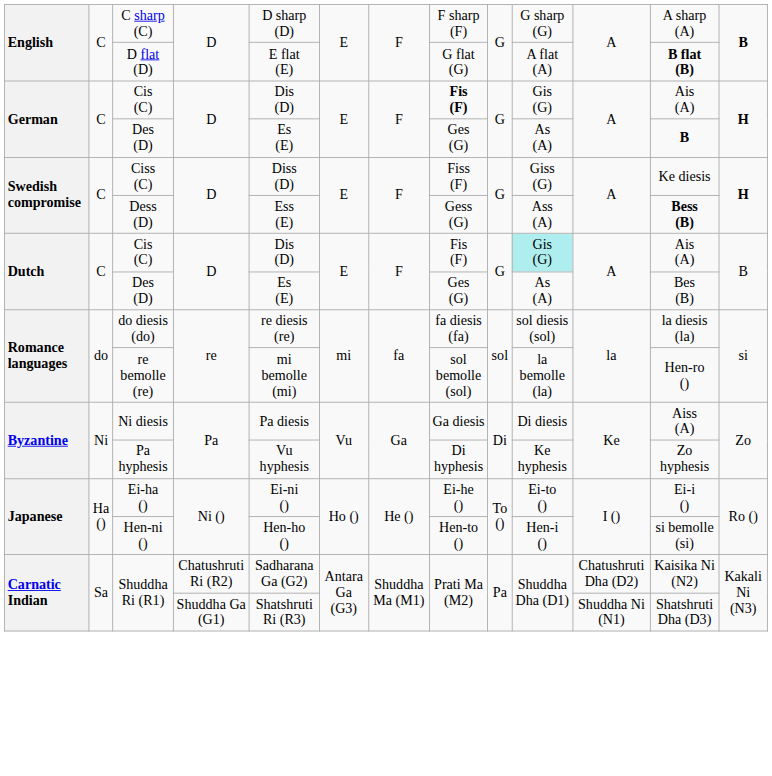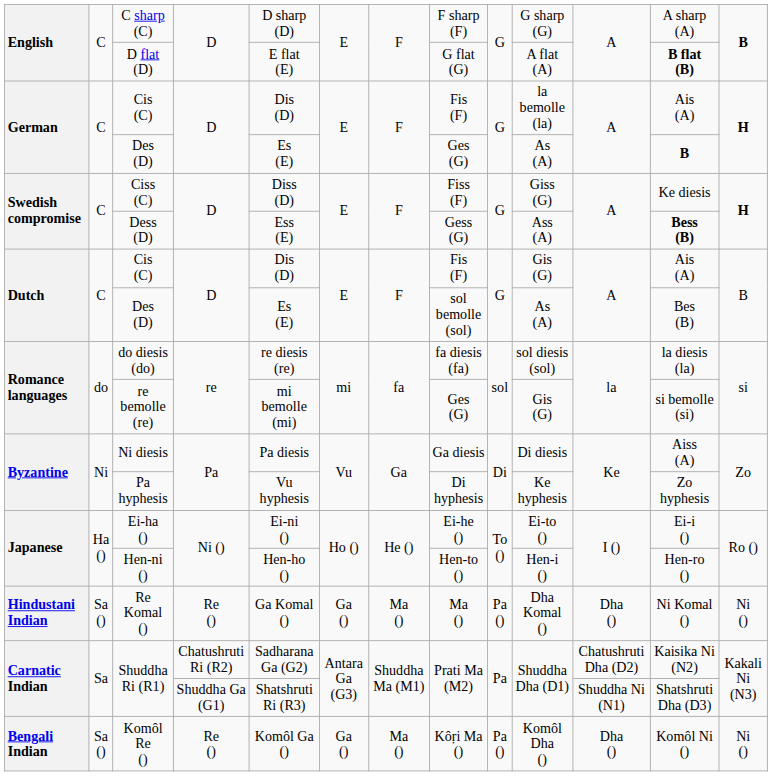 <table class="wikitable" style="text-align: center">
 <tr>
 <th rowspan="2" style="text-align:left">English</th>
 <td rowspan="2">C</td>
 <td>C <a href='#'>sharp</a><br> (C<a href='#'></a>)</td>
 <td rowspan="2">D</td>
 <td>D sharp<br> (D)</td>
 <td rowspan="2">E</td>
 <td rowspan="2">F</td>
 <td>F sharp<br> (F)</td>
 <td rowspan="2">G</td>
 <td>G sharp<br> (G)</td>
 <td rowspan="2">A</td>
 <td>A sharp<br> (A)</td>
 <td rowspan="2"><strong>B</strong></td>
 </tr>
 <tr>
 <td>D <a href='#'>flat</a><br> (D<a href='#'></a>)</td>
 <td>E flat<br> (E)</td>
 <td>G flat<br> (G)</td>
 <td>A flat<br> (A)</td>
 <td><strong>B flat<br> (B)</strong></td>
 </tr>
 <tr>
 <th rowspan="2" style="text-align:left">German</th>
 <td rowspan="2">C</td>
 <td>Cis<br> (C<a href='#'></a>)</td>
 <td rowspan="2">D</td>
 <td>Dis<br> (D<a href='#'></a>)</td>
 <td rowspan="2">E</td>
 <td rowspan="2">F</td>
-<td><strong>Fis<br> (F<a href='#'></a>)</strong></td>
+<td>Fis<br> (F<a href='#'></a>)</td>
 <td rowspan="2">G</td>
-<td>Gis<br> (G<a href='#'></a>)</td>
+<td>la bemolle<br> (la<a href='#'></a>)</td>
 <td rowspan="2">A</td>
 <td>Ais<br> (A<a href='#'></a>)</td>
 <td rowspan="2"><strong>H</strong></td>
 </tr>
 <tr>
 <td>Des<br> (D<a href='#'></a>)</td>
 <td>Es<br> (E<a href='#'></a>)</td>
 <td>Ges<br> (G<a href='#'></a>)</td>
 <td>As<br> (A<a href='#'></a>)</td>
 <td><strong>B</strong></td>
 </tr>
 <tr>
 <th rowspan="2" style="text-align:left">Swedish compromise</th>
 <td rowspan="2">C</td>
 <td>Ciss<br> (C<a href='#'></a>)</td>
 <td rowspan="2">D</td>
 <td>Diss<br> (D<a href='#'></a>)</td>
 <td rowspan="2">E</td>
 <td rowspan="2">F</td>
 <td>Fiss<br> (F<a href='#'></a>)</td>
 <td rowspan="2">G</td>
 <td>Giss<br> (G<a href='#'></a>)</td>
 <td rowspan="2">A</td>
 <td>Ke diesis</td>
 <td rowspan="2"><strong>H</strong></td>
 </tr>
 <tr>
 <td>Dess<br> (D<a href='#'></a>)</td>
 <td>Ess<br> (E<a href='#'></a>)</td>
 <td>Gess<br> (G<a href='#'></a>)</td>
 <td>Ass<br> (A<a href='#'></a>)</td>
 <td><strong>Bess<br> (B)</strong></td>
 </tr>
 <tr>
 <th rowspan="2" style="text-align:left">Dutch</th>
 <td rowspan="2">C</td>
 <td>Cis<br> (C<a href='#'></a>)</td>
 <td rowspan="2">D</td>
 <td>Dis<br> (D<a href='#'></a>)</td>
 <td rowspan="2">E</td>
 <td rowspan="2">F</td>
 <td>Fis<br> (F<a href='#'></a>)</td>
 <td rowspan="2">G</td>
-<td style="background: paleturquoise;">Gis<br> (G<a href='#'></a>)</td>
+<td>Gis<br> (G<a href='#'></a>)</td>
 <td rowspan="2">A</td>
 <td>Ais<br> (A<a href='#'></a>)</td>
 <td rowspan="2">B</td>
 </tr>
 <tr>
 <td>Des<br> (D<a href='#'></a>)</td>
 <td>Es<br> (E<a href='#'></a>)</td>
-<td>Ges<br> (G<a href='#'></a>)</td>
+<td>sol bemolle<br> (sol<a href='#'></a>)</td>
 <td>As<br> (A<a href='#'></a>)</td>
 <td>Bes<br> (B<a href='#'></a>)</td>
 </tr>
 <tr>
 <th rowspan="2" style="text-align:left">Romance languages</th>
 <td rowspan="2">do</td>
 <td>do diesis<br> (do<a href='#'></a>)</td>
 <td rowspan="2">re</td>
 <td>re diesis<br> (re<a href='#'></a>)</td>
 <td rowspan="2">mi</td>
 <td rowspan="2">fa</td>
 <td>fa diesis<br> (fa<a href='#'></a>)</td>
 <td rowspan="2">sol</td>
 <td>sol diesis<br> (sol<a href='#'></a>)</td>
 <td rowspan="2">la</td>
 <td>la diesis<br> (la<a href='#'></a>)</td>
 <td rowspan="2">si</td>
 </tr>
 <tr>
 <td>re bemolle<br> (re<a href='#'></a>)</td>
 <td>mi bemolle<br> (mi<a href='#'></a>)</td>
-<td>sol bemolle<br> (sol<a href='#'></a>)</td>
-<td>la bemolle<br> (la<a href='#'></a>)</td>
-<td>Hen-ro<br> ()</td>
+<td>Ges<br> (G<a href='#'></a>)</td>
+<td>Gis<br> (G<a href='#'></a>)</td>
+<td>si bemolle<br> (si<a href='#'></a>)</td>
 </tr>
 <tr>
 <th rowspan="2" style="text-align:left"><a href='#'>Byzantine</a></th>
 <td rowspan="2">Ni</td>
 <td>Ni diesis</td>
 <td rowspan="2">Pa</td>
 <td>Pa diesis</td>
 <td rowspan="2">Vu</td>
 <td rowspan="2">Ga</td>
 <td>Ga diesis</td>
 <td rowspan="2">Di</td>
 <td>Di diesis</td>
 <td rowspan="2">Ke</td>
 <td>Aiss<br> (A<a href='#'></a>)</td>
 <td rowspan="2">Zo</td>
 </tr>
 <tr>
 <td>Pa hyphesis</td>
 <td>Vu hyphesis</td>
 <td>Di hyphesis</td>
 <td>Ke hyphesis</td>
 <td>Zo hyphesis</td>
 </tr>
 <tr>
 <th rowspan="2" style="text-align:left">Japanese</th>
 <td rowspan="2">Ha ()</td>
 <td>Ei-ha<br> ()</td>
 <td rowspan="2">Ni ()</td>
 <td>Ei-ni<br> ()</td>
 <td rowspan="2">Ho ()</td>
 <td rowspan="2">He ()</td>
 <td>Ei-he<br> ()</td>
 <td rowspan="2">To ()</td>
 <td>Ei-to<br> ()</td>
 <td rowspan="2">I ()</td>
 <td>Ei-i<br> ()</td>
 <td rowspan="2">Ro ()</td>
 </tr>
 <tr>
 <td>Hen-ni<br> ()</td>
 <td>Hen-ho<br> ()</td>
 <td>Hen-to<br> ()</td>
 <td>Hen-i<br> ()</td>
-<td>si bemolle<br> (si<a href='#'></a>)</td>
+<td>Hen-ro<br> ()</td>
+</tr>
+<tr>
+<th style="text-align:left"><a href='#'>Hindustani</a> <a href='#'>Indian</a></th>
+<td>Sa<br> ()</td>
+<td>Re Komal<br> ()</td>
+<td>Re<br> ()</td>
+<td>Ga Komal<br> ()</td>
+<td>Ga<br> ()</td>
+<td>Ma<br> ()</td>
+<td>Ma <br> ()</td>
+<td>Pa<br> ()</td>
+<td>Dha Komal<br> ()</td>
+<td>Dha<br> ()</td>
+<td>Ni Komal<br> ()</td>
+<td>Ni<br> ()</td>
 </tr>
 <tr>
 <th rowspan="2" style="text-align:left"><a href='#'>Carnatic</a> Indian</th>
 <td rowspan="2">Sa</td>
 <td rowspan="2">Shuddha Ri (R1)</td>
 <td>Chatushruti Ri (R2)</td>
 <td>Sadharana Ga (G2)</td>
 <td rowspan="2">Antara Ga (G3)</td>
 <td rowspan="2">Shuddha Ma (M1)</td>
 <td rowspan="2">Prati Ma (M2)</td>
 <td rowspan="2">Pa</td>
 <td rowspan="2">Shuddha Dha (D1)</td>
 <td>Chatushruti Dha (D2)</td>
 <td>Kaisika Ni (N2)</td>
 <td rowspan="2">Kakali Ni (N3)</td>
 </tr>
 <tr>
 <td>Shuddha Ga (G1)</td>
 <td>Shatshruti Ri (R3)</td>
 <td>Shuddha Ni (N1)</td>
 <td>Shatshruti Dha (D3)</td>
 </tr>
+<tr>
+<th style="text-align:left"><a href='#'>Bengali</a> Indian</th>
+<td>Sa<br> ()</td>
+<td>Komôl Re<br> ()</td>
+<td>Re<br> ()</td>
+<td>Komôl Ga<br> ()</td>
+<td>Ga<br> ()</td>
+<td>Ma<br> ()</td>
+<td>Kôṛi Ma<br> ()</td>
+<td>Pa<br> ()</td>
+<td>Komôl Dha<br> ()</td>
+<td>Dha<br> ()</td>
+<td>Komôl Ni<br> ()</td>
+<td>Ni<br> ()</td>
+</tr>
 </table>
